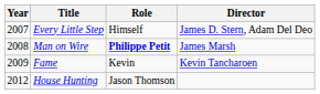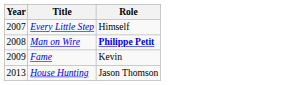 <table class="wikitable sortable">
 <tr>
 <th>Year</th>
 <th>Title</th>
 <th>Role</th>
-<th>Director</th>
 </tr>
 <tr>
 <td>2007</td>
 <td><a href='#'><em>Every Little Step</em></a></td>
 <td>Himself</td>
-<td><a href='#'>James D. Stern</a>, Adam Del Deo</td>
 </tr>
 <tr>
 <td>2008</td>
 <td><em><a href='#'>Man on Wire</a></em></td>
 <td><strong><a href='#'>Philippe Petit</a></strong></td>
-<td><a href='#'>James Marsh</a></td>
 </tr>
 <tr>
 <td>2009</td>
 <td><a href='#'><em>Fame</em></a></td>
 <td>Kevin</td>
-<td><a href='#'>Kevin Tancharoen</a></td>
 </tr>
 <tr>
-<td>2012</td>
+<td>2013</td>
 <td><em><a href='#'>House Hunting</a></em></td>
 <td>Jason Thomson</td>
-<td></td>
 </tr>
 </table>
